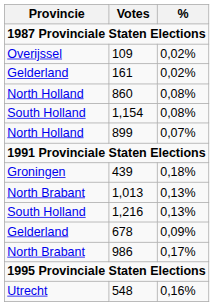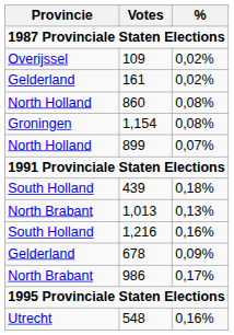 <table class="wikitable">
 <tr>
 <th>Provincie</th>
 <th>Votes</th>
 <th>%</th>
 </tr>
 <tr>
 <td colspan="3"><strong>1987 Provinciale Staten Elections</strong></td>
 </tr>
 <tr>
 <td><a href='#'>Overijssel</a></td>
 <td>109</td>
 <td>0,02%</td>
 </tr>
 <tr>
 <td><a href='#'>Gelderland</a></td>
 <td>161</td>
 <td>0,02%</td>
 </tr>
 <tr>
 <td><a href='#'>North Holland</a></td>
 <td>860</td>
 <td>0,08%</td>
 </tr>
 <tr>
-<td><a href='#'>South Holland</a></td>
+<td><a href='#'>Groningen</a></td>
 <td>1,154</td>
 <td>0,08%</td>
 </tr>
 <tr>
 <td><a href='#'>North Holland</a></td>
 <td>899</td>
 <td>0,07%</td>
 </tr>
 <tr>
 <td colspan="3"><strong>1991 Provinciale Staten Elections</strong></td>
 </tr>
 <tr>
-<td><a href='#'>Groningen</a></td>
+<td><a href='#'>South Holland</a></td>
 <td>439</td>
 <td>0,18%</td>
 </tr>
 <tr>
 <td><a href='#'>North Brabant</a></td>
 <td>1,013</td>
 <td>0,13%</td>
 </tr>
 <tr>
 <td><a href='#'>South Holland</a></td>
 <td>1,216</td>
-<td>0,13%</td>
+<td>0,16%</td>
 </tr>
 <tr>
 <td><a href='#'>Gelderland</a></td>
 <td>678</td>
 <td>0,09%</td>
 </tr>
 <tr>
 <td><a href='#'>North Brabant</a></td>
 <td>986</td>
 <td>0,17%</td>
 </tr>
 <tr>
 <td colspan="3"><strong>1995 Provinciale Staten Elections</strong></td>
 </tr>
 <tr>
 <td><a href='#'>Utrecht</a></td>
 <td>548</td>
 <td>0,16%</td>
 </tr>
 </table>
